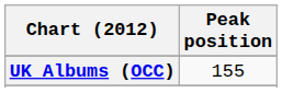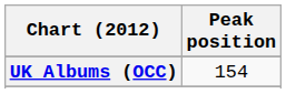 <table class="wikitable sortable plainrowheaders">
 <tr>
 <th scope="col">Chart (2012)</th>
 <th scope="col">Peak<br>position</th>
 </tr>
 <tr>
 </tr>
 <tr>
 </tr>
 <tr>
 </tr>
 <tr>
 </tr>
 <tr>
 </tr>
 <tr>
 </tr>
 <tr>
 <th scope="row"><a href='#'>UK Albums</a> (<a href='#'>OCC</a>)</th>
-<td align="center">155</td>
+<td align="center">154</td>
 </tr>
 <tr>
 </tr>
 <tr>
 </tr>
 <tr>
 </tr>
 <tr>
 </tr>
 <tr>
 </tr>
 </table>
